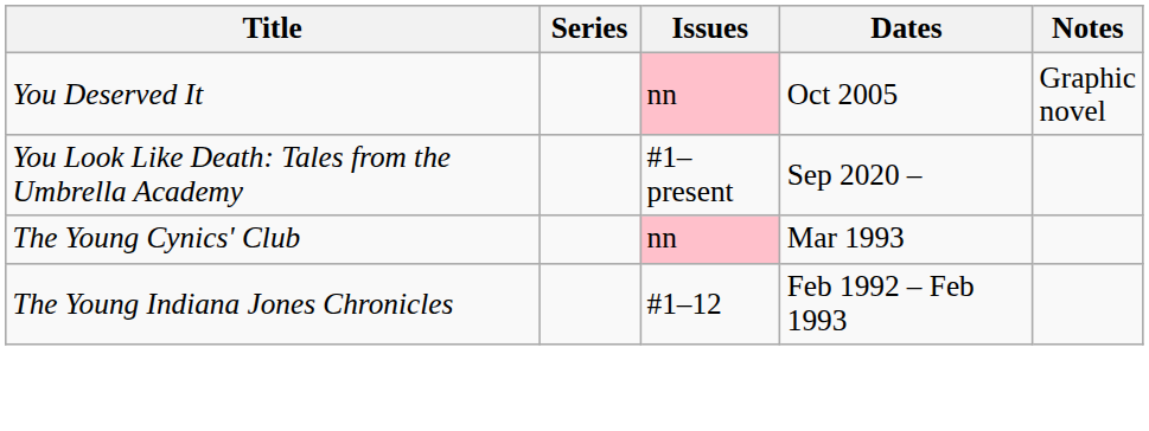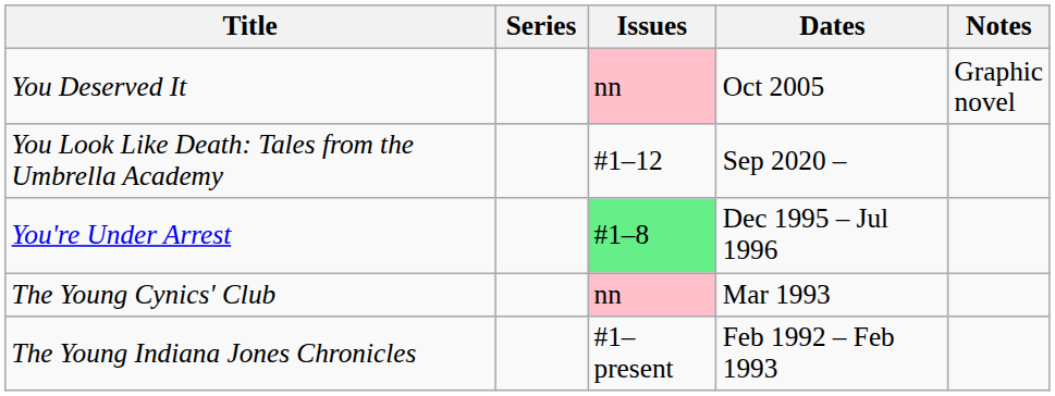 <table class="wikitable">
 <tr>
 <th scope="col" style="width: 400px;">Title</th>
 <th scope="col" style="width: 50px;">Series</th>
 <th scope="col" style="width: 80px;">Issues</th>
 <th scope="col" style="width: 180px;">Dates</th>
 <th>Notes</th>
 </tr>
 <tr>
 <td><em>You Deserved It</em></td>
 <td></td>
 <td style="background:#FFC0CB;">nn</td>
 <td>Oct 2005</td>
 <td>Graphic novel</td>
 </tr>
 <tr>
 <td><em>You Look Like Death: Tales from the Umbrella Academy</em></td>
 <td></td>
-<td>#1–present</td>
+<td>#1–12</td>
 <td>Sep 2020 –</td>
+<td></td>
+</tr>
+<tr>
+<td><em><a href='#'>You're Under Arrest</a></em></td>
+<td></td>
+<td style="background:#66EE88;">#1–8</td>
+<td>Dec 1995 – Jul 1996</td>
 <td></td>
 </tr>
 <tr>
 <td><em>The Young Cynics' Club</em></td>
 <td></td>
 <td style="background:#FFC0CB;">nn</td>
 <td>Mar 1993</td>
 <td></td>
 </tr>
 <tr>
 <td><em>The Young Indiana Jones Chronicles</em></td>
 <td></td>
-<td>#1–12</td>
+<td>#1–present</td>
 <td>Feb 1992 – Feb 1993</td>
 <td></td>
 </tr>
 </table>
